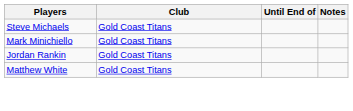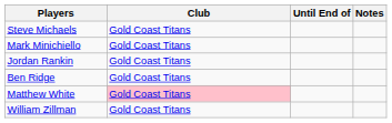 <table class="wikitable" style="font-size:90%">
 <tr bgcolor="#efefef">
 <th style="width:9.5em">Players</th>
 <th style="width:17.5em">Club</th>
 <th>Until End of</th>
 <th>Notes</th>
 </tr>
 <tr>
 <td><a href='#'>Steve Michaels</a></td>
 <td> <a href='#'>Gold Coast Titans</a></td>
 <td></td>
 <td></td>
 </tr>
 <tr>
 <td><a href='#'>Mark Minichiello</a></td>
 <td> <a href='#'>Gold Coast Titans</a></td>
 <td></td>
 <td></td>
 </tr>
 <tr>
 <td><a href='#'>Jordan Rankin</a></td>
 <td> <a href='#'>Gold Coast Titans</a></td>
 <td></td>
 <td></td>
 </tr>
 <tr>
+<td><a href='#'>Ben Ridge</a></td>
+<td> <a href='#'>Gold Coast Titans</a></td>
+<td></td>
+<td></td>
+</tr>
+<tr>
 <td><a href='#'>Matthew White</a></td>
+<td style="background: pink;"> <a href='#'>Gold Coast Titans</a></td>
+<td></td>
+<td></td>
+</tr>
+<tr>
+<td><a href='#'>William Zillman</a></td>
 <td> <a href='#'>Gold Coast Titans</a></td>
 <td></td>
 <td></td>
 </tr>
 </table>
